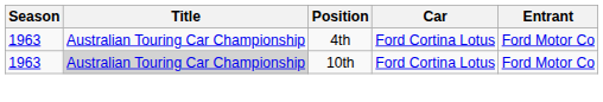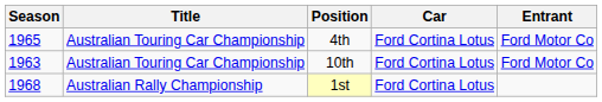 <table class="wikitable" style="font-size: 95%;">
 <tr>
 <th>Season</th>
 <th>Title</th>
 <th>Position</th>
 <th>Car</th>
 <th>Entrant</th>
 </tr>
 <tr>
-<td><a href='#'>1963</a></td>
+<td><a href='#'>1965</a></td>
 <td><a href='#'>Australian Touring Car Championship</a></td>
 <td style="text-align:center;">4th</td>
 <td><a href='#'>Ford Cortina Lotus</a></td>
 <td><a href='#'>Ford Motor Co</a></td>
 </tr>
 <tr>
 <td><a href='#'>1963</a></td>
-<td style="background: lightgrey;"><a href='#'>Australian Touring Car Championship</a></td>
+<td><a href='#'>Australian Touring Car Championship</a></td>
 <td style="text-align:center;">10th</td>
 <td><a href='#'>Ford Cortina Lotus</a></td>
 <td><a href='#'>Ford Motor Co</a></td>
 </tr>
+<tr>
+<td><a href='#'>1968</a></td>
+<td><a href='#'>Australian Rally Championship</a></td>
+<td style="text-align:center; background:#ffffbf;">1st</td>
+<td><a href='#'>Ford Cortina Lotus</a></td>
+<td></td>
+</tr>
 </table>
